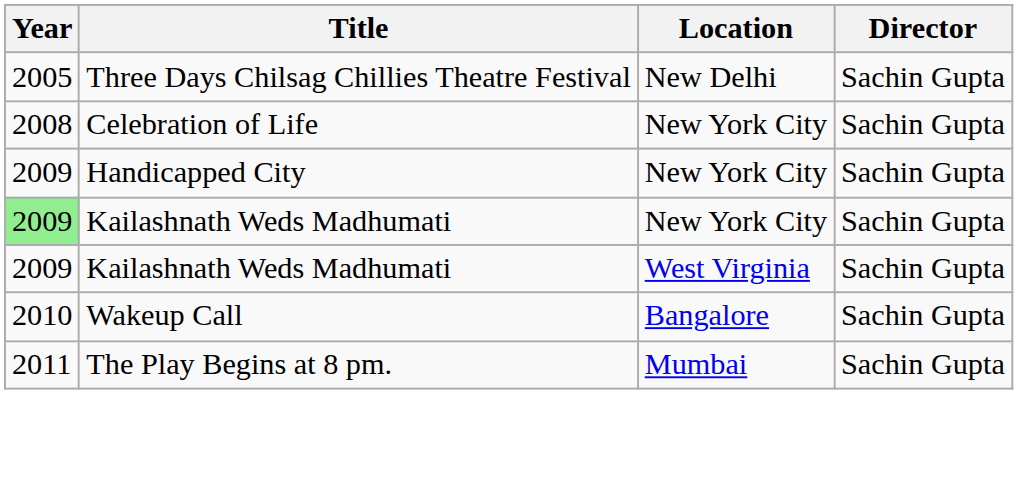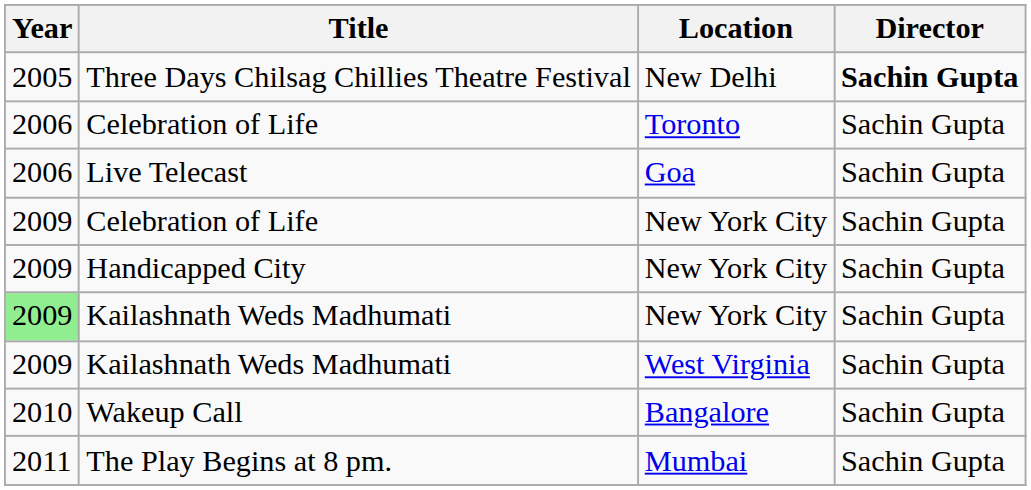 <table class="wikitable">
 <tr>
 <th>Year</th>
 <th>Title</th>
 <th>Location</th>
 <th>Director</th>
 </tr>
 <tr>
 <td>2005</td>
 <td>Three Days Chilsag Chillies Theatre Festival</td>
 <td>New Delhi</td>
+<td><strong>Sachin Gupta</strong></td>
+</tr>
+<tr>
+<td>2006</td>
+<td>Celebration of Life</td>
+<td><a href='#'>Toronto</a></td>
 <td>Sachin Gupta</td>
 </tr>
 <tr>
-<td>2008</td>
+<td>2006</td>
+<td>Live Telecast</td>
+<td><a href='#'>Goa</a></td>
+<td>Sachin Gupta</td>
+</tr>
+<tr>
+<td>2009</td>
 <td>Celebration of Life</td>
 <td>New York City</td>
 <td>Sachin Gupta</td>
 </tr>
 <tr>
 <td>2009</td>
 <td>Handicapped City</td>
 <td>New York City</td>
 <td>Sachin Gupta</td>
 </tr>
 <tr>
 <td style="background: lightgreen;">2009</td>
 <td>Kailashnath Weds Madhumati</td>
 <td>New York City</td>
 <td>Sachin Gupta</td>
 </tr>
 <tr>
 <td>2009</td>
 <td>Kailashnath Weds Madhumati</td>
 <td><a href='#'>West Virginia</a></td>
 <td>Sachin Gupta</td>
 </tr>
 <tr>
 <td>2010</td>
 <td>Wakeup Call</td>
 <td><a href='#'>Bangalore</a></td>
 <td>Sachin Gupta</td>
 </tr>
 <tr>
 <td>2011</td>
 <td>The Play Begins at 8 pm.</td>
 <td><a href='#'>Mumbai</a></td>
 <td>Sachin Gupta</td>
 </tr>
 </table>
